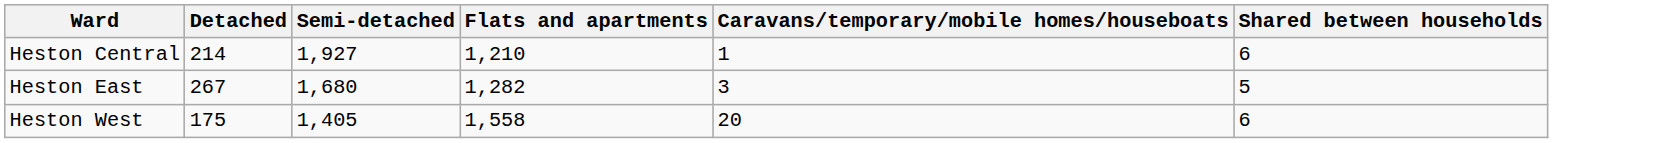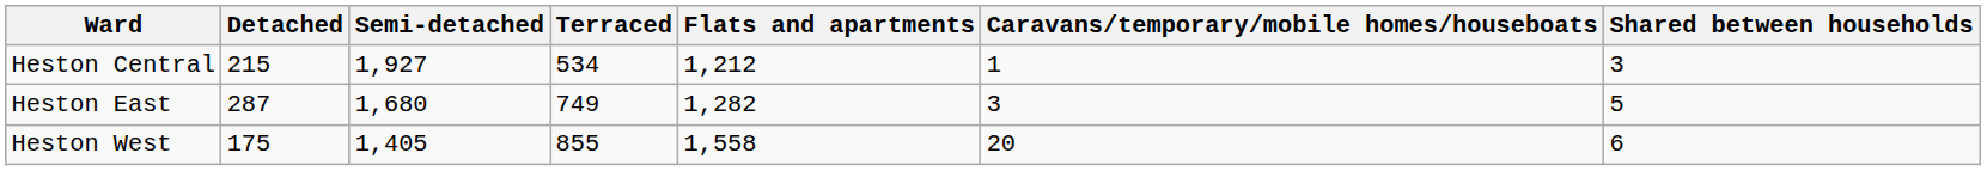 <table class="wikitable">
 <tr>
 <th>Ward</th>
 <th>Detached</th>
 <th>Semi-detached</th>
+<th>Terraced</th>
 <th>Flats and apartments</th>
 <th>Caravans/temporary/mobile homes/houseboats</th>
 <th>Shared between households</th>
 </tr>
 <tr>
 <td>Heston Central</td>
-<td>214</td>
+<td>215</td>
 <td>1,927</td>
-<td>1,210</td>
+<td>534</td>
+<td>1,212</td>
 <td>1</td>
-<td>6</td>
+<td>3</td>
 </tr>
 <tr>
 <td>Heston East</td>
-<td>267</td>
+<td>287</td>
 <td>1,680</td>
+<td>749</td>
 <td>1,282</td>
 <td>3</td>
 <td>5</td>
 </tr>
 <tr>
 <td>Heston West</td>
 <td>175</td>
 <td>1,405</td>
+<td>855</td>
 <td>1,558</td>
 <td>20</td>
 <td>6</td>
 </tr>
 </table>
